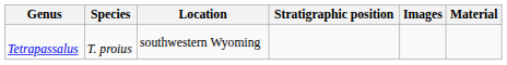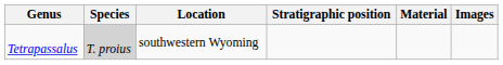 <table class="wikitable sortable"  style="margin:auto; width:100%;">
 <tr>
 <th>Genus</th>
 <th>Species</th>
 <th>Location</th>
 <th>Stratigraphic position</th>
+<th>Material</th>
 <th>Images</th>
-<th>Material</th>
 </tr>
 <tr>
 <td rowspan=1><br><em><a href='#'>Tetrapassalus</a></em></td>
-<td><br><em>T. proius</em></td>
+<td style="background: lightgrey;"><br><em>T. proius</em></td>
 <td>southwestern Wyoming</td>
 <td></td>
 <td></td>
 <td></td>
 </tr>
 </table>
